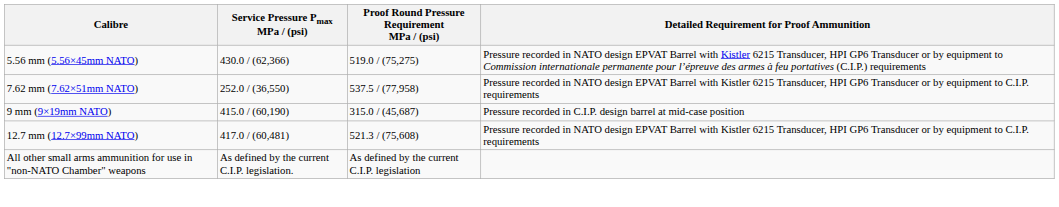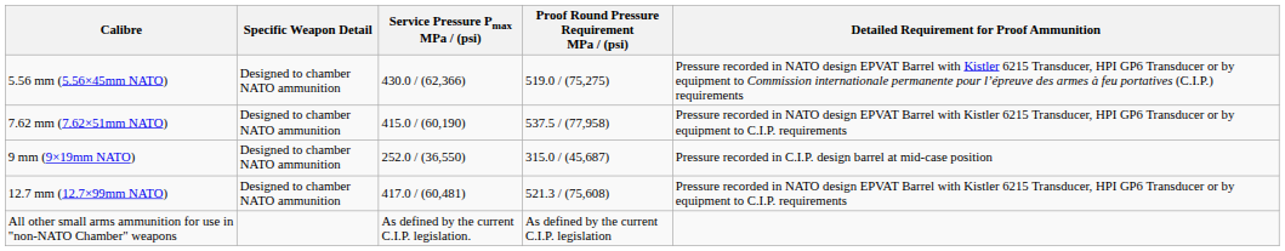 <table class="wikitable">
 <tr>
 <th>Calibre</th>
+<th>Specific Weapon Detail</th>
 <th>Service Pressure P<sub>max</sub> <br>MPa / (psi)</th>
 <th>Proof Round Pressure Requirement <br>MPa / (psi)</th>
 <th>Detailed Requirement for Proof Ammunition</th>
 </tr>
 <tr>
 <td>5.56 mm (<a href='#'>5.56×45mm NATO</a>)</td>
+<td>Designed to chamber NATO ammunition</td>
 <td>430.0 / (62,366)</td>
 <td>519.0 / (75,275)</td>
 <td>Pressure recorded in NATO design EPVAT Barrel with <a href='#'>Kistler</a> 6215 Transducer, HPI GP6 Transducer or by equipment to <em>Commission internationale permanente pour l’épreuve des armes à feu portatives</em> (C.I.P.) requirements</td>
 </tr>
 <tr>
 <td>7.62 mm (<a href='#'>7.62×51mm NATO</a>)</td>
-<td>252.0 / (36,550)</td>
+<td>Designed to chamber NATO ammunition</td>
+<td>415.0 / (60,190)</td>
 <td>537.5 / (77,958)</td>
 <td>Pressure recorded in NATO design EPVAT Barrel with Kistler 6215 Transducer, HPI GP6 Transducer or by equipment to C.I.P. requirements</td>
 </tr>
 <tr>
 <td>9 mm (<a href='#'>9×19mm NATO</a>)</td>
-<td>415.0 / (60,190)</td>
+<td>Designed to chamber NATO ammunition</td>
+<td>252.0 / (36,550)</td>
 <td>315.0 / (45,687)</td>
 <td>Pressure recorded in C.I.P. design barrel at mid-case position</td>
 </tr>
 <tr>
 <td>12.7 mm (<a href='#'>12.7×99mm NATO</a>)</td>
+<td>Designed to chamber NATO ammunition</td>
 <td>417.0 / (60,481)</td>
 <td>521.3 / (75,608)</td>
 <td>Pressure recorded in NATO design EPVAT Barrel with Kistler 6215 Transducer, HPI GP6 Transducer or by equipment to C.I.P. requirements</td>
 </tr>
 <tr>
 <td>All other small arms ammunition for use in "non-NATO Chamber" weapons</td>
+<td></td>
 <td>As defined by the current C.I.P. legislation.</td>
 <td>As defined by the current C.I.P. legislation</td>
 <td></td>
 </tr>
 </table>
